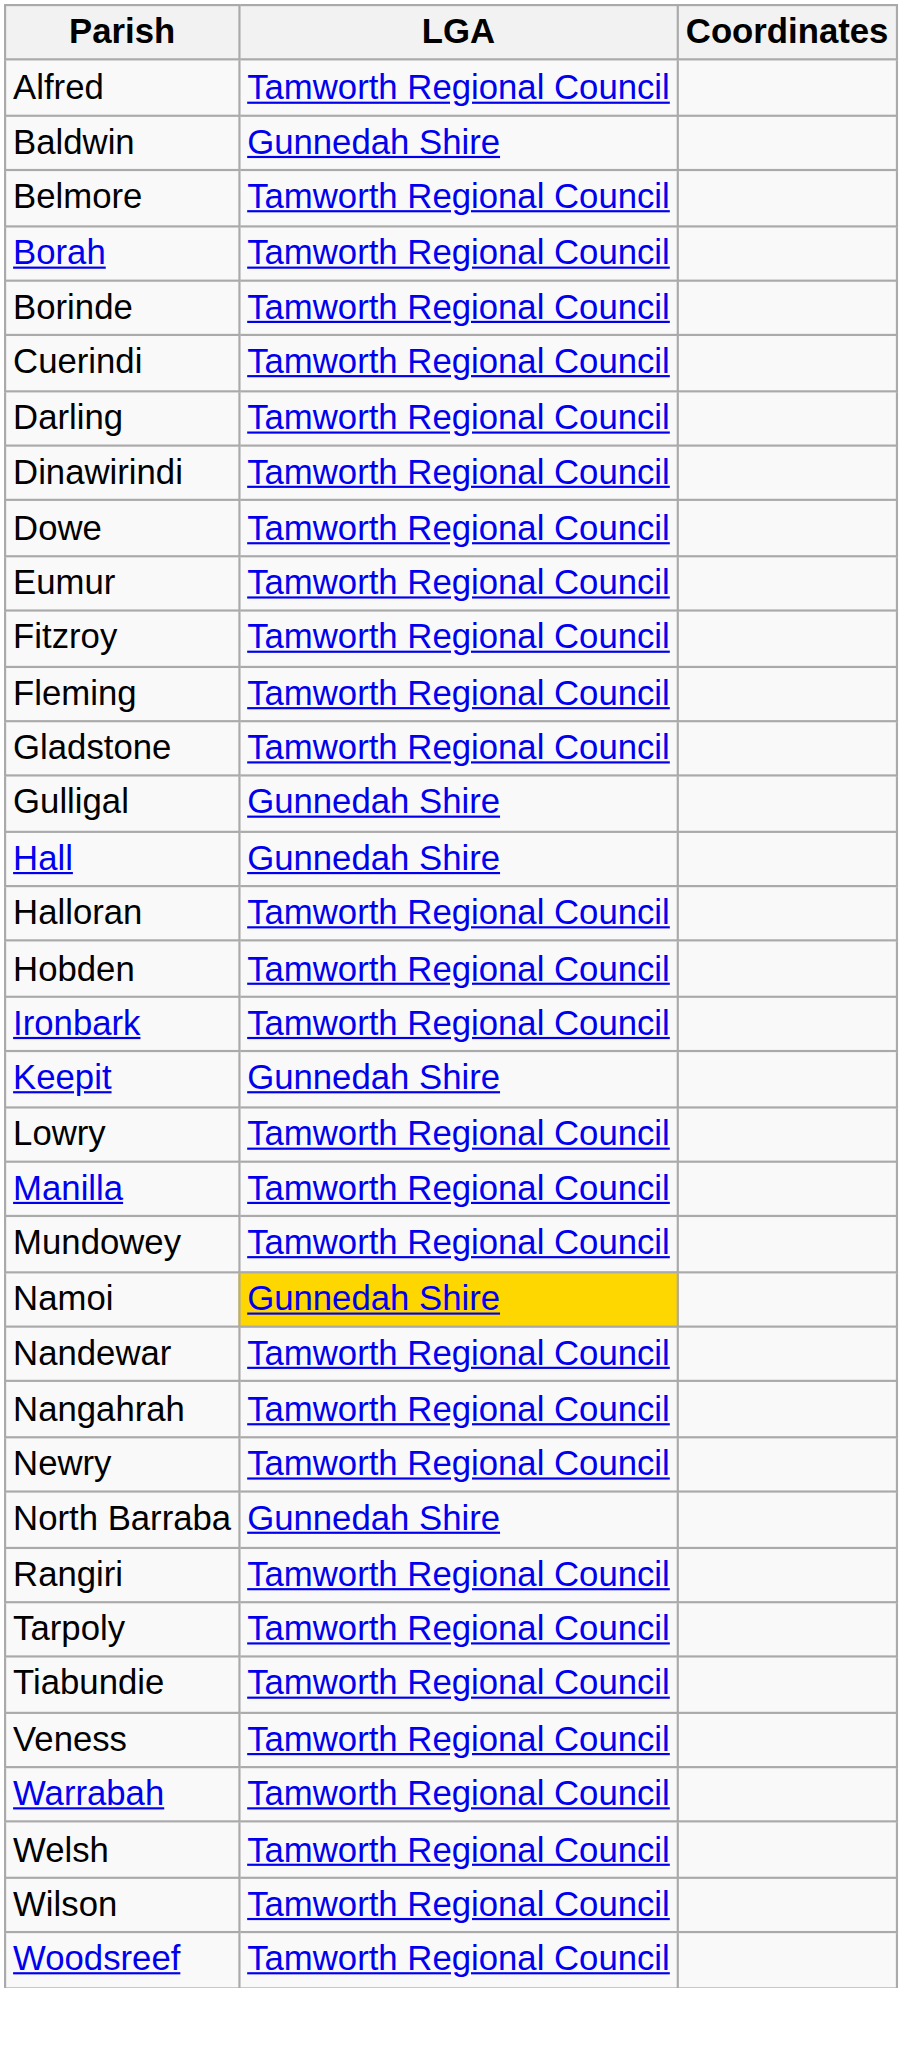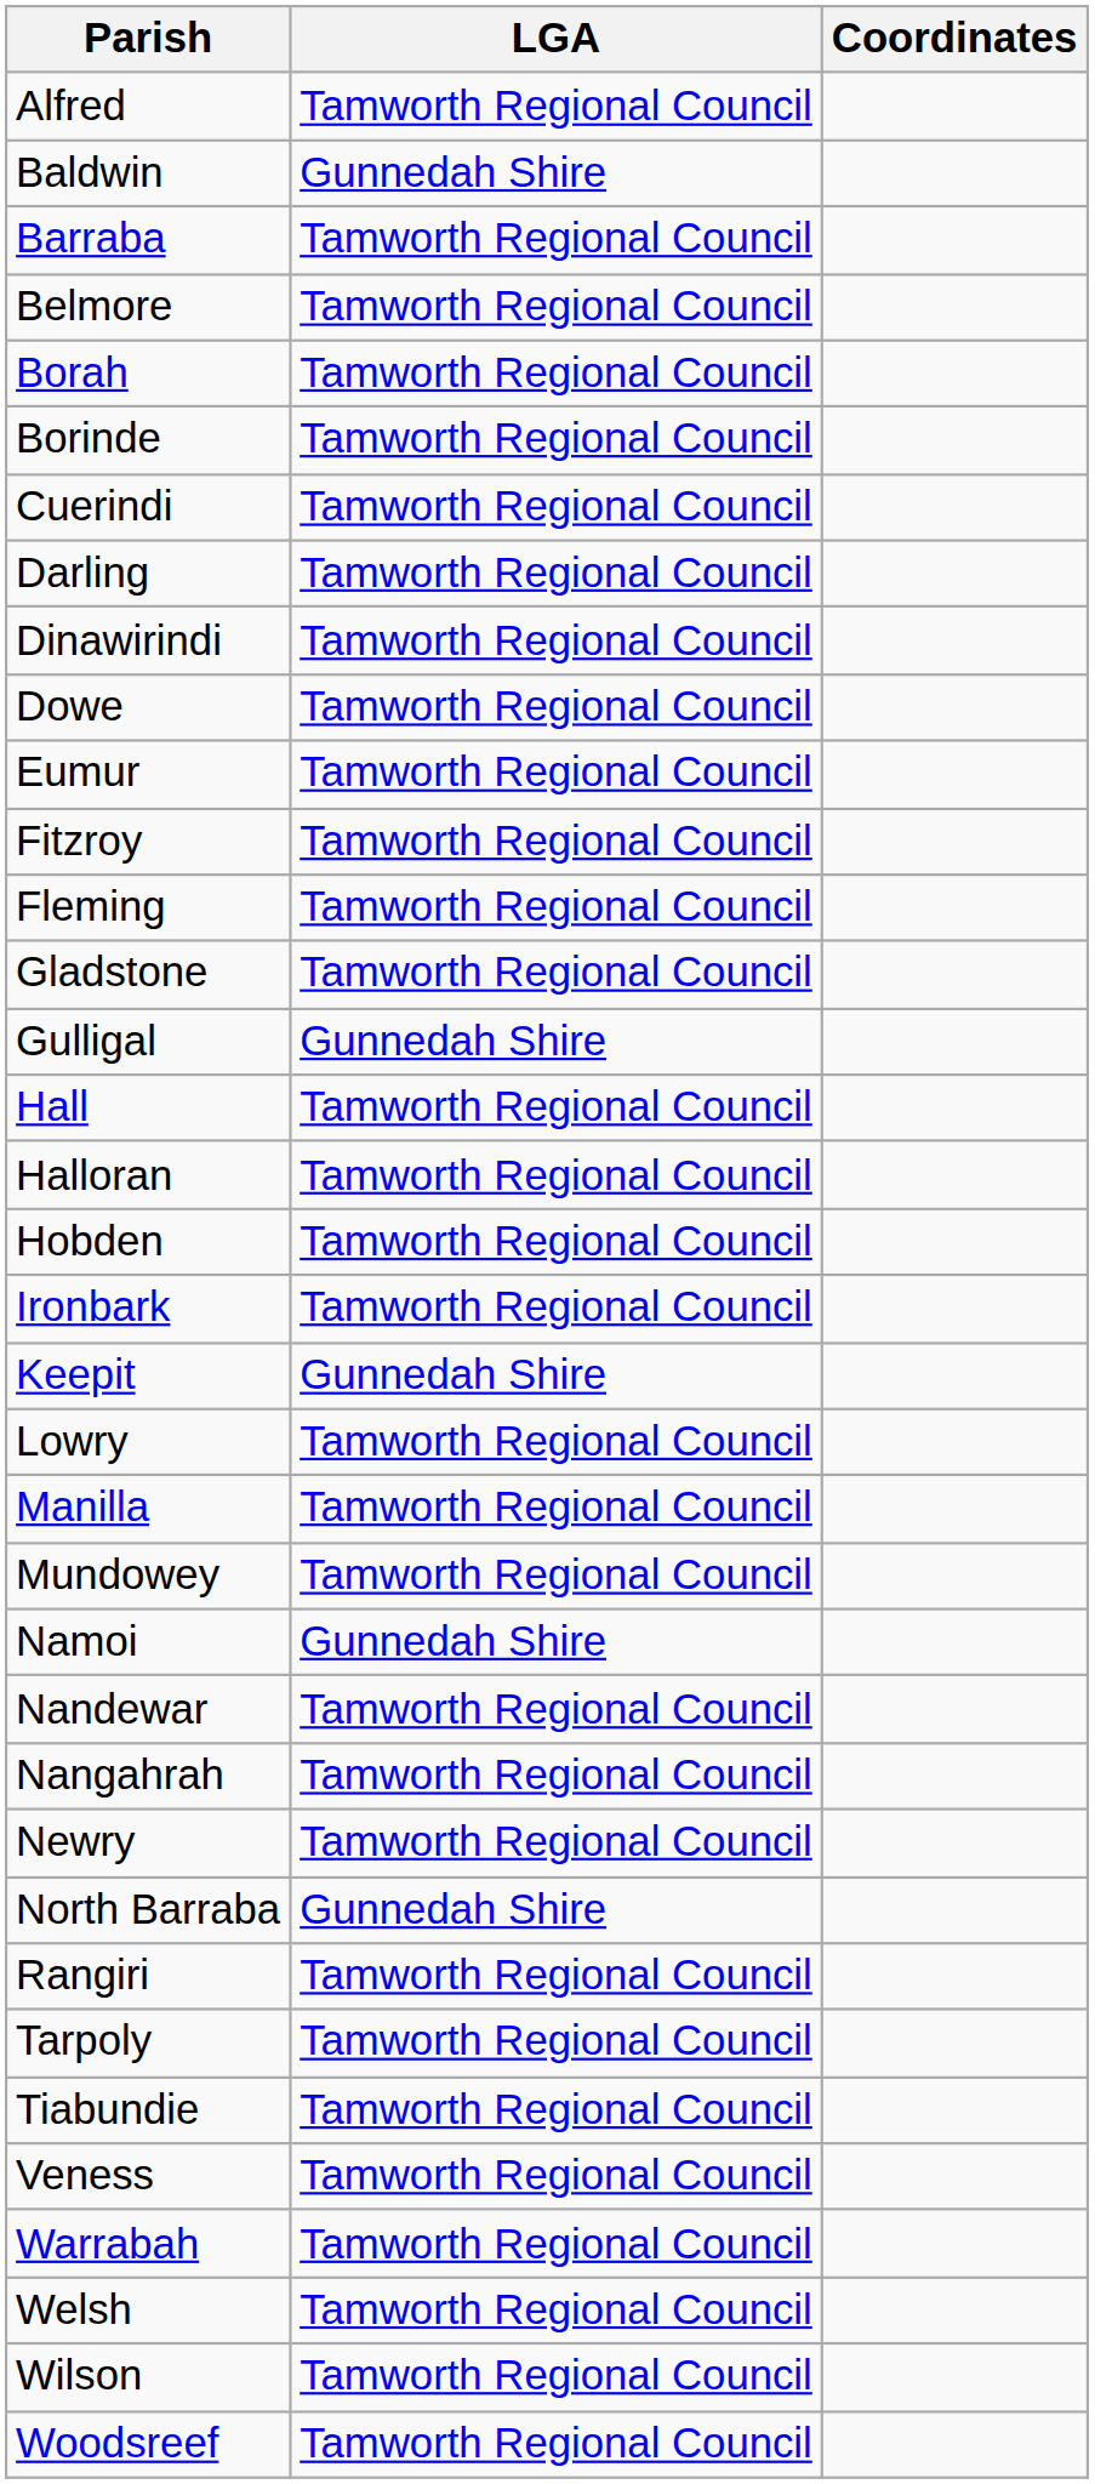 <table class="wikitable sortable">
 <tr>
 <th>Parish</th>
 <th>LGA</th>
 <th>Coordinates</th>
 </tr>
 <tr>
 <td>Alfred</td>
 <td><a href='#'>Tamworth Regional Council</a></td>
 <td></td>
 </tr>
 <tr>
 <td>Baldwin</td>
 <td><a href='#'>Gunnedah Shire</a></td>
+<td></td>
+</tr>
+<tr>
+<td><a href='#'>Barraba</a></td>
+<td><a href='#'>Tamworth Regional Council</a></td>
 <td></td>
 </tr>
 <tr>
 <td>Belmore</td>
 <td><a href='#'>Tamworth Regional Council</a></td>
 <td></td>
 </tr>
 <tr>
 <td><a href='#'>Borah</a></td>
 <td><a href='#'>Tamworth Regional Council</a></td>
 <td></td>
 </tr>
 <tr>
 <td>Borinde</td>
 <td><a href='#'>Tamworth Regional Council</a></td>
 <td></td>
 </tr>
 <tr>
 <td>Cuerindi</td>
 <td><a href='#'>Tamworth Regional Council</a></td>
 <td></td>
 </tr>
 <tr>
 <td>Darling</td>
 <td><a href='#'>Tamworth Regional Council</a></td>
 <td></td>
 </tr>
 <tr>
 <td>Dinawirindi</td>
 <td><a href='#'>Tamworth Regional Council</a></td>
 <td></td>
 </tr>
 <tr>
 <td>Dowe</td>
 <td><a href='#'>Tamworth Regional Council</a></td>
 <td></td>
 </tr>
 <tr>
 <td>Eumur</td>
 <td><a href='#'>Tamworth Regional Council</a></td>
 <td></td>
 </tr>
 <tr>
 <td>Fitzroy</td>
 <td><a href='#'>Tamworth Regional Council</a></td>
 <td></td>
 </tr>
 <tr>
 <td>Fleming</td>
 <td><a href='#'>Tamworth Regional Council</a></td>
 <td></td>
 </tr>
 <tr>
 <td>Gladstone</td>
 <td><a href='#'>Tamworth Regional Council</a></td>
 <td></td>
 </tr>
 <tr>
 <td>Gulligal</td>
 <td><a href='#'>Gunnedah Shire</a></td>
 <td></td>
 </tr>
 <tr>
 <td><a href='#'>Hall</a></td>
-<td><a href='#'>Gunnedah Shire</a></td>
+<td><a href='#'>Tamworth Regional Council</a></td>
 <td></td>
 </tr>
 <tr>
 <td>Halloran</td>
 <td><a href='#'>Tamworth Regional Council</a></td>
 <td></td>
 </tr>
 <tr>
 <td>Hobden</td>
 <td><a href='#'>Tamworth Regional Council</a></td>
 <td></td>
 </tr>
 <tr>
 <td><a href='#'>Ironbark</a></td>
 <td><a href='#'>Tamworth Regional Council</a></td>
 <td></td>
 </tr>
 <tr>
 <td><a href='#'>Keepit</a></td>
 <td><a href='#'>Gunnedah Shire</a></td>
 <td></td>
 </tr>
 <tr>
 <td>Lowry</td>
 <td><a href='#'>Tamworth Regional Council</a></td>
 <td></td>
 </tr>
 <tr>
 <td><a href='#'>Manilla</a></td>
 <td><a href='#'>Tamworth Regional Council</a></td>
 <td></td>
 </tr>
 <tr>
 <td>Mundowey</td>
 <td><a href='#'>Tamworth Regional Council</a></td>
 <td></td>
 </tr>
 <tr>
 <td>Namoi</td>
-<td style="background: gold;"><a href='#'>Gunnedah Shire</a></td>
+<td><a href='#'>Gunnedah Shire</a></td>
 <td></td>
 </tr>
 <tr>
 <td>Nandewar</td>
 <td><a href='#'>Tamworth Regional Council</a></td>
 <td></td>
 </tr>
 <tr>
 <td>Nangahrah</td>
 <td><a href='#'>Tamworth Regional Council</a></td>
 <td></td>
 </tr>
 <tr>
 <td>Newry</td>
 <td><a href='#'>Tamworth Regional Council</a></td>
 <td></td>
 </tr>
 <tr>
 <td>North Barraba</td>
 <td><a href='#'>Gunnedah Shire</a></td>
 <td></td>
 </tr>
 <tr>
 <td>Rangiri</td>
 <td><a href='#'>Tamworth Regional Council</a></td>
 <td></td>
 </tr>
 <tr>
 <td>Tarpoly</td>
 <td><a href='#'>Tamworth Regional Council</a></td>
 <td></td>
 </tr>
 <tr>
 <td>Tiabundie</td>
 <td><a href='#'>Tamworth Regional Council</a></td>
 <td></td>
 </tr>
 <tr>
 <td>Veness</td>
 <td><a href='#'>Tamworth Regional Council</a></td>
 <td></td>
 </tr>
 <tr>
 <td><a href='#'>Warrabah</a></td>
 <td><a href='#'>Tamworth Regional Council</a></td>
 <td></td>
 </tr>
 <tr>
 <td>Welsh</td>
 <td><a href='#'>Tamworth Regional Council</a></td>
 <td></td>
 </tr>
 <tr>
 <td>Wilson</td>
 <td><a href='#'>Tamworth Regional Council</a></td>
 <td></td>
 </tr>
 <tr>
 <td><a href='#'>Woodsreef</a></td>
 <td><a href='#'>Tamworth Regional Council</a></td>
 <td></td>
 </tr>
 </table>
